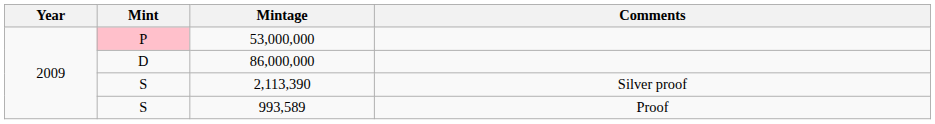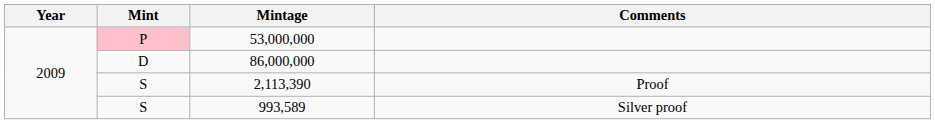 <table class="wikitable sortable" style="min-width:65%; text-align:center;">
 <tr>
 <th width="10%">Year</th>
 <th width="10%">Mint</th>
 <th width="20%">Mintage</th>
 <th width="60%">Comments</th>
 </tr>
 <tr>
 <td rowspan="4">2009</td>
 <td style="background: pink;">P</td>
 <td>53,000,000</td>
 <td></td>
 </tr>
 <tr>
 <td>D</td>
 <td>86,000,000</td>
 <td></td>
 </tr>
 <tr>
 <td>S</td>
 <td>2,113,390</td>
-<td>Silver proof</td>
+<td>Proof</td>
 </tr>
 <tr>
 <td>S</td>
 <td>993,589</td>
-<td>Proof</td>
+<td>Silver proof</td>
 </tr>
 </table>
